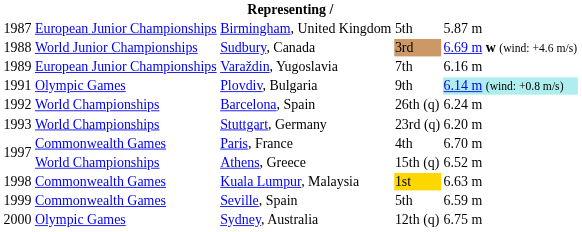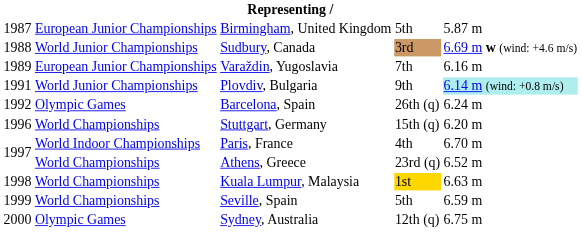 <table>
 <tr>
 <th colspan="6">Representing  / </th>
 </tr>
 <tr>
 <td>1987</td>
 <td><a href='#'>European Junior Championships</a></td>
 <td><a href='#'>Birmingham</a>, United Kingdom</td>
 <td>5th</td>
 <td>5.87 m</td>
 </tr>
 <tr>
 <td>1988</td>
 <td><a href='#'>World Junior Championships</a></td>
 <td><a href='#'>Sudbury</a>, Canada</td>
 <td bgcolor=cc9966>3rd</td>
 <td><a href='#'>6.69 m</a> <strong>w</strong>  <small>(wind: +4.6 m/s)</small></td>
 </tr>
 <tr>
 <td>1989</td>
 <td><a href='#'>European Junior Championships</a></td>
 <td><a href='#'>Varaždin</a>, Yugoslavia</td>
 <td>7th</td>
 <td>6.16 m</td>
 </tr>
 <tr>
 <td>1991</td>
-<td><a href='#'>Olympic Games</a></td>
+<td><a href='#'>World Junior Championships</a></td>
 <td><a href='#'>Plovdiv</a>, Bulgaria</td>
 <td>9th</td>
 <td style="background: paleturquoise;"><a href='#'>6.14 m</a>  <small>(wind: +0.8 m/s)</small></td>
 </tr>
 <tr>
 <td>1992</td>
-<td><a href='#'>World Championships</a></td>
+<td><a href='#'>Olympic Games</a></td>
 <td><a href='#'>Barcelona</a>, Spain</td>
 <td>26th (q)</td>
 <td>6.24 m</td>
 </tr>
 <tr>
-<td>1993</td>
+<td>1996</td>
 <td><a href='#'>World Championships</a></td>
 <td><a href='#'>Stuttgart</a>, Germany</td>
-<td>23rd (q)</td>
+<td>15th (q)</td>
 <td>6.20 m</td>
 </tr>
 <tr>
 <td rowspan=2>1997</td>
-<td><a href='#'>Commonwealth Games</a></td>
+<td><a href='#'>World Indoor Championships</a></td>
 <td><a href='#'>Paris</a>, France</td>
 <td>4th</td>
 <td>6.70 m</td>
 </tr>
 <tr>
 <td><a href='#'>World Championships</a></td>
 <td><a href='#'>Athens</a>, Greece</td>
-<td>15th (q)</td>
+<td>23rd (q)</td>
 <td>6.52 m</td>
 </tr>
 <tr>
 <td>1998</td>
-<td><a href='#'>Commonwealth Games</a></td>
+<td><a href='#'>World Championships</a></td>
 <td><a href='#'>Kuala Lumpur</a>, Malaysia</td>
 <td bgcolor=gold>1st</td>
 <td>6.63 m</td>
 </tr>
 <tr>
 <td>1999</td>
-<td><a href='#'>Commonwealth Games</a></td>
+<td><a href='#'>World Championships</a></td>
 <td><a href='#'>Seville</a>, Spain</td>
 <td>5th</td>
 <td>6.59 m</td>
 </tr>
 <tr>
 <td>2000</td>
 <td><a href='#'>Olympic Games</a></td>
 <td><a href='#'>Sydney</a>, Australia</td>
 <td>12th (q)</td>
 <td>6.75 m</td>
 </tr>
 </table>
